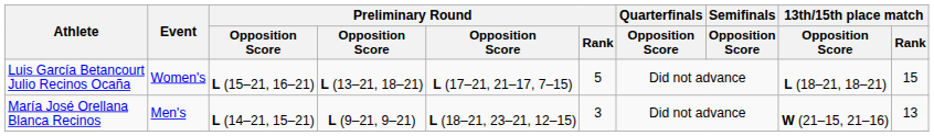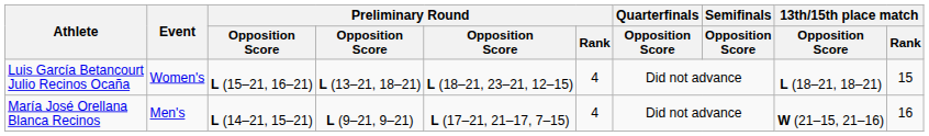 <table class="wikitable" border="1" style="font-size:90%">
 <tr>
 <th rowspan=2>Athlete</th>
 <th rowspan=2>Event</th>
 <th colspan=4>Preliminary Round</th>
 <th>Quarterfinals</th>
 <th>Semifinals</th>
 <th colspan=2>13th/15th place match</th>
 </tr>
 <tr style="font-size:95%">
 <th>Opposition<br>Score</th>
 <th>Opposition<br>Score</th>
 <th>Opposition<br>Score</th>
 <th>Rank</th>
 <th>Opposition<br>Score</th>
 <th>Opposition<br>Score</th>
 <th>Opposition<br>Score</th>
 <th>Rank</th>
 </tr>
 <tr align=center>
 <td align=left><a href='#'>Luis García Betancourt</a><br><a href='#'>Julio Recinos Ocaña</a></td>
 <td align=left><a href='#'>Women's</a></td>
 <td><br><strong>L</strong> (15–21, 16–21)</td>
 <td><br><strong>L</strong> (13–21, 18–21)</td>
-<td><br><strong>L</strong> (17–21, 21–17, 7–15)</td>
-<td>5</td>
+<td><br><strong>L</strong> (18–21, 23–21, 12–15)</td>
+<td>4</td>
 <td colspan=2>Did not advance</td>
 <td><br><strong>L</strong> (18–21, 18–21)</td>
 <td>15</td>
 </tr>
 <tr align=center>
 <td align=left><a href='#'>María José Orellana</a><br><a href='#'>Blanca Recinos</a></td>
 <td align=left><a href='#'>Men's</a></td>
 <td><br><strong>L</strong> (14–21, 15–21)</td>
 <td><br><strong>L</strong> (9–21, 9–21)</td>
-<td><br><strong>L</strong> (18–21, 23–21, 12–15)</td>
-<td>3</td>
+<td><br><strong>L</strong> (17–21, 21–17, 7–15)</td>
+<td>4</td>
 <td colspan=2>Did not advance</td>
 <td><br><strong>W</strong> (21–15, 21–16)</td>
-<td>13</td>
+<td>16</td>
 </tr>
 </table>
